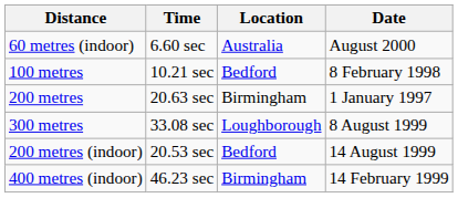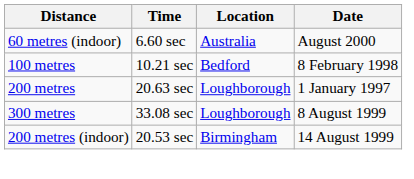 <table class="wikitable">
 <tr>
 <th>Distance</th>
 <th>Time</th>
 <th>Location</th>
 <th>Date</th>
 </tr>
 <tr>
 <td><a href='#'>60 metres</a> (indoor)</td>
 <td>6.60 sec</td>
 <td><a href='#'>Australia</a></td>
 <td>August 2000</td>
 </tr>
 <tr>
 <td><a href='#'>100 metres</a></td>
 <td>10.21 sec</td>
 <td><a href='#'>Bedford</a></td>
 <td>8 February 1998</td>
 </tr>
 <tr>
 <td><a href='#'>200 metres</a></td>
 <td>20.63 sec</td>
-<td>Birmingham</td>
+<td><a href='#'>Loughborough</a></td>
 <td>1 January 1997</td>
 </tr>
 <tr>
 <td><a href='#'>300 metres</a></td>
 <td>33.08 sec</td>
 <td><a href='#'>Loughborough</a></td>
 <td>8 August 1999</td>
 </tr>
 <tr>
 <td><a href='#'>200 metres</a> (indoor)</td>
 <td>20.53 sec</td>
-<td><a href='#'>Bedford</a></td>
+<td><a href='#'>Birmingham</a></td>
 <td>14 August 1999</td>
 </tr>
-<tr>
-<td><a href='#'>400 metres</a> (indoor)</td>
-<td>46.23 sec</td>
-<td><a href='#'>Birmingham</a></td>
-<td>14 February 1999</td>
-</tr>
 </table>
